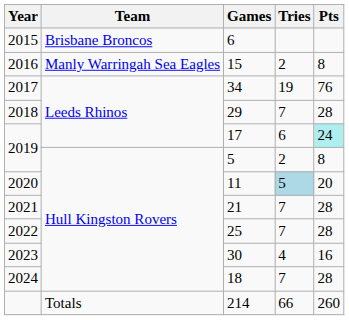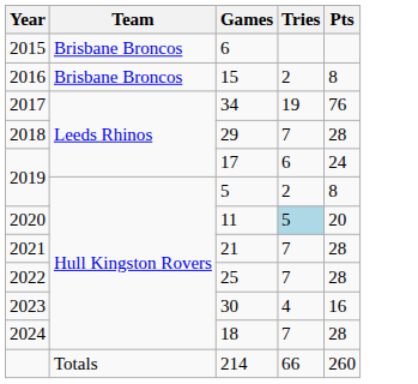 <table class="wikitable">
 <tr>
 <th>Year</th>
 <th>Team</th>
 <th>Games</th>
 <th>Tries</th>
 <th>Pts</th>
 </tr>
 <tr>
 <td>2015</td>
 <td><a href='#'>Brisbane Broncos</a></td>
 <td>6</td>
 <td></td>
 <td></td>
 </tr>
 <tr>
 <td>2016</td>
-<td><a href='#'>Manly Warringah Sea Eagles</a></td>
+<td><a href='#'>Brisbane Broncos</a></td>
 <td>15</td>
 <td>2</td>
 <td>8</td>
 </tr>
 <tr>
 <td>2017</td>
 <td rowspan="3"><a href='#'>Leeds Rhinos</a></td>
 <td>34</td>
 <td>19</td>
 <td>76</td>
 </tr>
 <tr>
 <td>2018</td>
 <td>29</td>
 <td>7</td>
 <td>28</td>
 </tr>
 <tr>
 <td rowspan="2">2019</td>
 <td>17</td>
 <td>6</td>
-<td style="background: paleturquoise;">24</td>
+<td>24</td>
 </tr>
 <tr>
 <td rowspan="6"><a href='#'>Hull Kingston Rovers</a></td>
 <td>5</td>
 <td>2</td>
 <td>8</td>
 </tr>
 <tr>
 <td>2020</td>
 <td>11</td>
 <td style="background: lightblue;">5</td>
 <td>20</td>
 </tr>
 <tr>
 <td>2021</td>
 <td>21</td>
 <td>7</td>
 <td>28</td>
 </tr>
 <tr>
 <td>2022</td>
 <td>25</td>
 <td>7</td>
 <td>28</td>
 </tr>
 <tr>
 <td>2023</td>
 <td>30</td>
 <td>4</td>
 <td>16</td>
 </tr>
 <tr>
 <td>2024</td>
 <td>18</td>
 <td>7</td>
 <td>28</td>
 </tr>
 <tr>
 <td></td>
 <td>Totals</td>
 <td>214</td>
 <td>66</td>
 <td>260</td>
 </tr>
 </table>
